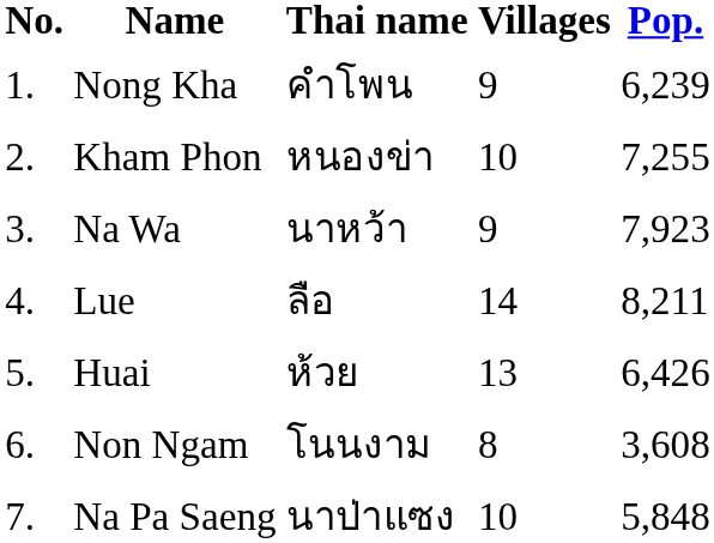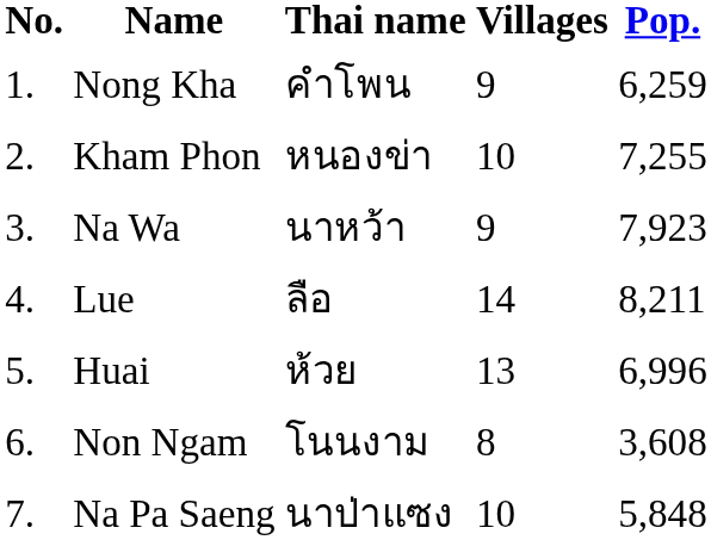 <table>
 <tr>
 <th>No.</th>
 <th>Name</th>
 <th>Thai name</th>
 <th>Villages</th>
 <th><a href='#'>Pop.</a></th>
 </tr>
 <tr>
 <td>1.</td>
 <td>Nong Kha</td>
 <td>คำโพน</td>
 <td>9</td>
-<td>6,239</td>
+<td>6,259</td>
 <td></td>
 </tr>
 <tr>
 <td>2.</td>
 <td>Kham Phon</td>
 <td>หนองข่า</td>
 <td>10</td>
 <td>7,255</td>
 <td></td>
 </tr>
 <tr>
 <td>3.</td>
 <td>Na Wa</td>
 <td>นาหว้า</td>
 <td>9</td>
 <td>7,923</td>
 <td></td>
 </tr>
 <tr>
 <td>4.</td>
 <td>Lue</td>
 <td>ลือ</td>
 <td>14</td>
 <td>8,211</td>
 <td></td>
 </tr>
 <tr>
 <td>5.</td>
 <td>Huai</td>
 <td>ห้วย</td>
 <td>13</td>
-<td>6,426</td>
+<td>6,996</td>
 <td></td>
 </tr>
 <tr>
 <td>6.</td>
 <td>Non Ngam</td>
 <td>โนนงาม</td>
 <td>8</td>
 <td>3,608</td>
 <td></td>
 </tr>
 <tr>
 <td>7.</td>
 <td>Na Pa Saeng</td>
 <td>นาป่าแซง</td>
 <td>10</td>
 <td>5,848</td>
 <td></td>
 </tr>
 </table>
